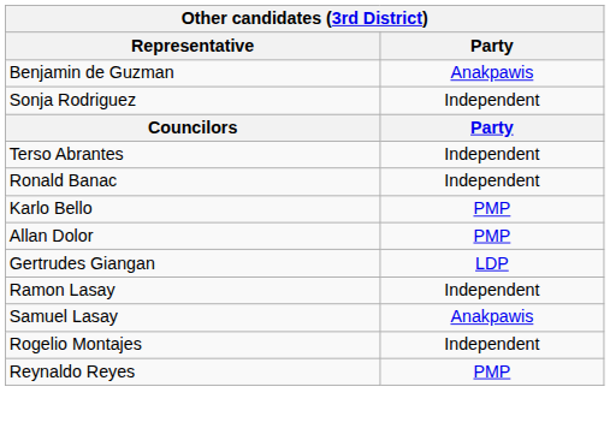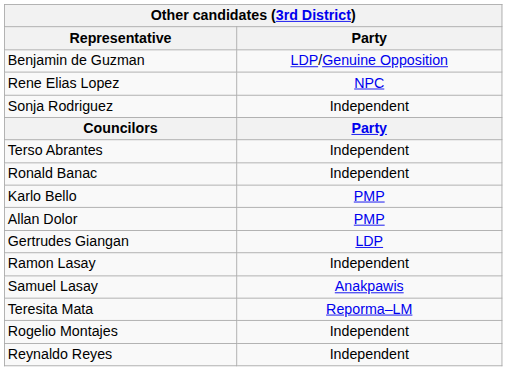 <table class="wikitable" style="width:35em">
 <tr>
 <th colspan=2>Other candidates (<a href='#'>3rd District</a>)</th>
 </tr>
 <tr>
 <th>Representative</th>
 <th>Party</th>
 </tr>
 <tr>
 <td>Benjamin de Guzman</td>
-<td align="center"><a href='#'>Anakpawis</a></td>
+<td align="center"><a href='#'>LDP</a>/<a href='#'>Genuine Opposition</a></td>
+</tr>
+<tr>
+<td>Rene Elias Lopez</td>
+<td align="center"><a href='#'>NPC</a></td>
 </tr>
 <tr>
 <td>Sonja Rodriguez</td>
 <td align="center">Independent</td>
 </tr>
 <tr>
 <th>Councilors</th>
 <th><a href='#'>Party</a></th>
 </tr>
 <tr>
 <td>Terso Abrantes</td>
 <td align="center">Independent</td>
 </tr>
 <tr>
 <td>Ronald Banac</td>
 <td align="center">Independent</td>
 </tr>
 <tr>
 <td>Karlo Bello</td>
 <td align="center"><a href='#'>PMP</a></td>
 </tr>
 <tr>
 <td>Allan Dolor</td>
 <td align="center"><a href='#'>PMP</a></td>
 </tr>
 <tr>
 <td>Gertrudes Giangan</td>
 <td align="center"><a href='#'>LDP</a></td>
 </tr>
 <tr>
 <td>Ramon Lasay</td>
 <td align="center">Independent</td>
 </tr>
 <tr>
 <td>Samuel Lasay</td>
 <td align="center"><a href='#'>Anakpawis</a></td>
 </tr>
 <tr>
+<td>Teresita Mata</td>
+<td align="center"><a href='#'>Reporma–LM</a></td>
+</tr>
+<tr>
 <td>Rogelio Montajes</td>
 <td align="center">Independent</td>
 </tr>
 <tr>
 <td>Reynaldo Reyes</td>
-<td align="center"><a href='#'>PMP</a></td>
+<td align="center">Independent</td>
 </tr>
 </table>
